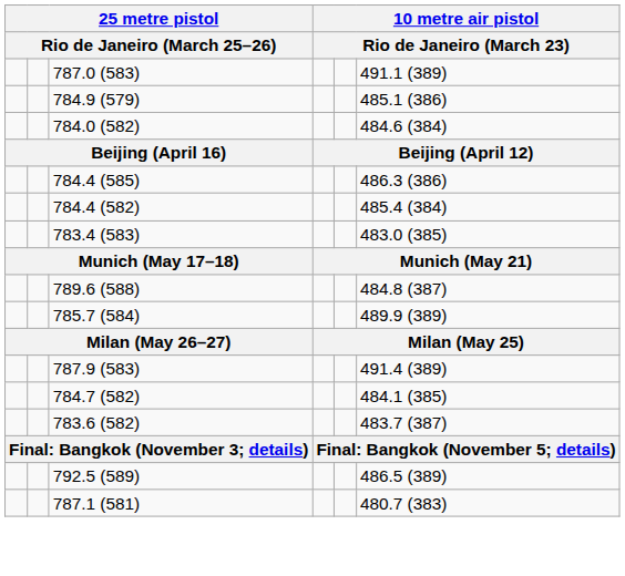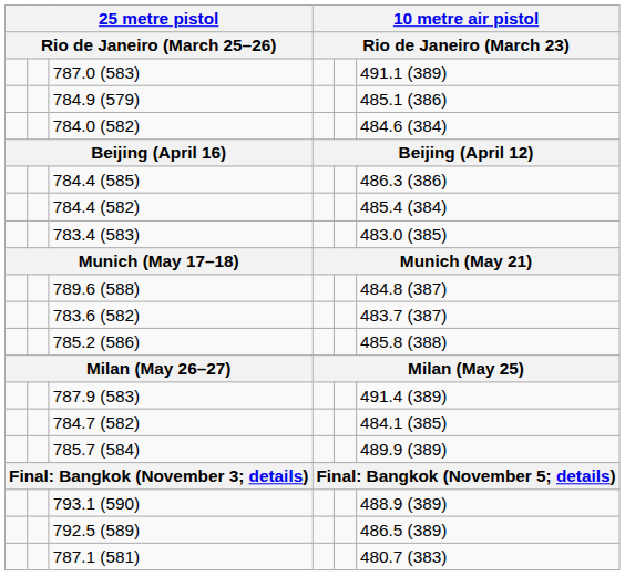 <table class="wikitable" style="font-size: 95%">
 <tr>
 <th colspan=3><a href='#'>25 metre pistol</a></th>
 <th colspan=3><a href='#'>10 metre air pistol</a></th>
 </tr>
 <tr>
 <th colspan=3>Rio de Janeiro (March 25–26)</th>
 <th colspan=3>Rio de Janeiro (March 23)</th>
 </tr>
 <tr>
 <td></td>
 <td></td>
 <td>787.0 (583)</td>
 <td></td>
 <td></td>
 <td>491.1 (389)</td>
 </tr>
 <tr>
 <td></td>
 <td></td>
 <td>784.9 (579)</td>
 <td></td>
 <td></td>
 <td>485.1 (386)</td>
 </tr>
 <tr>
 <td></td>
 <td></td>
 <td>784.0 (582)</td>
 <td></td>
 <td></td>
 <td>484.6 (384)</td>
 </tr>
 <tr>
 <th colspan=3>Beijing (April 16)</th>
 <th colspan=3>Beijing (April 12)</th>
 </tr>
 <tr>
 <td></td>
 <td></td>
 <td>784.4 (585)</td>
 <td></td>
 <td></td>
 <td>486.3 (386)</td>
 </tr>
 <tr>
 <td></td>
 <td></td>
 <td>784.4 (582)</td>
 <td></td>
 <td></td>
 <td>485.4 (384)</td>
 </tr>
 <tr>
 <td></td>
 <td></td>
 <td>783.4 (583)</td>
 <td></td>
 <td></td>
 <td>483.0 (385)</td>
 </tr>
 <tr>
 <th colspan=3>Munich (May 17–18)</th>
 <th colspan=3>Munich (May 21)</th>
 </tr>
 <tr>
 <td></td>
 <td></td>
 <td>789.6 (588)</td>
 <td></td>
 <td></td>
 <td>484.8 (387)</td>
 </tr>
 <tr>
 <td></td>
 <td></td>
-<td>785.7 (584)</td>
+<td>783.6 (582)</td>
 <td></td>
 <td></td>
-<td>489.9 (389)</td>
+<td>483.7 (387)</td>
+</tr>
+<tr>
+<td></td>
+<td></td>
+<td>785.2 (586)</td>
+<td></td>
+<td></td>
+<td>485.8 (388)</td>
 </tr>
 <tr>
 <th colspan=3>Milan (May 26–27)</th>
 <th colspan=3>Milan (May 25)</th>
 </tr>
 <tr>
 <td></td>
 <td></td>
 <td>787.9 (583)</td>
 <td></td>
 <td></td>
 <td>491.4 (389)</td>
 </tr>
 <tr>
 <td></td>
 <td></td>
 <td>784.7 (582)</td>
 <td></td>
 <td></td>
 <td>484.1 (385)</td>
 </tr>
 <tr>
 <td></td>
 <td></td>
-<td>783.6 (582)</td>
+<td>785.7 (584)</td>
 <td></td>
 <td></td>
-<td>483.7 (387)</td>
+<td>489.9 (389)</td>
 </tr>
 <tr>
 <th colspan=3>Final: Bangkok (November 3; <a href='#'>details</a>)</th>
 <th colspan=3>Final: Bangkok (November 5; <a href='#'>details</a>)</th>
+</tr>
+<tr>
+<td></td>
+<td></td>
+<td>793.1 (590)</td>
+<td></td>
+<td></td>
+<td>488.9 (389)</td>
 </tr>
 <tr>
 <td></td>
 <td></td>
 <td>792.5 (589)</td>
 <td></td>
 <td></td>
 <td>486.5 (389)</td>
 </tr>
 <tr>
 <td></td>
 <td></td>
 <td>787.1 (581)</td>
 <td></td>
 <td></td>
 <td>480.7 (383)</td>
 </tr>
 </table>
